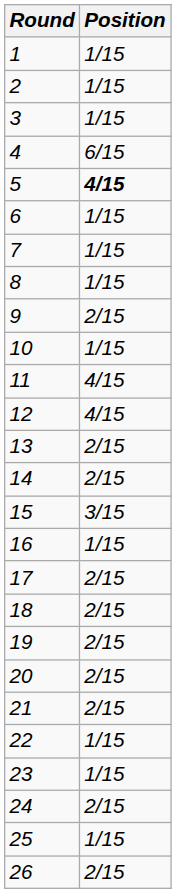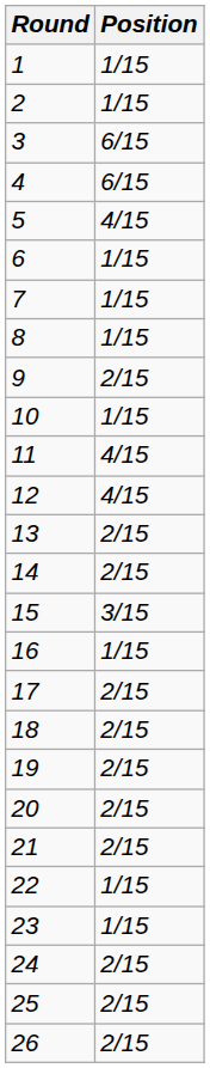 <table class="wikitable">
 <tr>
 <th><em>Round</em></th>
 <th><em>Position</em></th>
 </tr>
 <tr>
 <td><em>1</em></td>
 <td><em>1/15</em></td>
 </tr>
 <tr>
 <td><em>2</em></td>
 <td><em>1/15</em></td>
 </tr>
 <tr>
 <td><em>3</em></td>
-<td><em>1/15</em></td>
+<td><em>6/15</em></td>
 </tr>
 <tr>
 <td><em>4</em></td>
 <td><em>6/15</em></td>
 </tr>
 <tr>
 <td><em>5</em></td>
-<td><strong><em>4/15</em></strong></td>
+<td><em>4/15</em></td>
 </tr>
 <tr>
 <td><em>6</em></td>
 <td><em>1/15</em></td>
 </tr>
 <tr>
 <td><em>7</em></td>
 <td><em>1/15</em></td>
 </tr>
 <tr>
 <td><em>8</em></td>
 <td><em>1/15</em></td>
 </tr>
 <tr>
 <td><em>9</em></td>
 <td><em>2/15</em></td>
 </tr>
 <tr>
 <td><em>10</em></td>
 <td><em>1/15</em></td>
 </tr>
 <tr>
 <td><em>11</em></td>
 <td><em>4/15</em></td>
 </tr>
 <tr>
 <td><em>12</em></td>
 <td><em>4/15</em></td>
 </tr>
 <tr>
 <td><em>13</em></td>
 <td><em>2/15</em></td>
 </tr>
 <tr>
 <td><em>14</em></td>
 <td><em>2/15</em></td>
 </tr>
 <tr>
 <td><em>15</em></td>
 <td><em>3/15</em></td>
 </tr>
 <tr>
 <td><em>16</em></td>
 <td><em>1/15</em></td>
 </tr>
 <tr>
 <td><em>17</em></td>
 <td><em>2/15</em></td>
 </tr>
 <tr>
 <td><em>18</em></td>
 <td><em>2/15</em></td>
 </tr>
 <tr>
 <td><em>19</em></td>
 <td><em>2/15</em></td>
 </tr>
 <tr>
 <td><em>20</em></td>
 <td><em>2/15</em></td>
 </tr>
 <tr>
 <td><em>21</em></td>
 <td><em>2/15</em></td>
 </tr>
 <tr>
 <td><em>22</em></td>
 <td><em>1/15</em></td>
 </tr>
 <tr>
 <td><em>23</em></td>
 <td><em>1/15</em></td>
 </tr>
 <tr>
 <td><em>24</em></td>
 <td><em>2/15</em></td>
 </tr>
 <tr>
 <td><em>25</em></td>
-<td><em>1/15</em></td>
+<td><em>2/15</em></td>
 </tr>
 <tr>
 <td><em>26</em></td>
 <td><em>2/15</em></td>
 </tr>
 </table>
